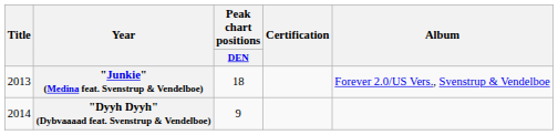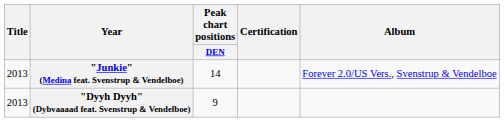 <table class="wikitable plainrowheaders" style="text-align:center;" border="1">
 <tr>
 <th scope="col" rowspan="2">Title</th>
 <th scope="col" rowspan="2">Year</th>
 <th scope="col" colspan="1">Peak chart positions</th>
 <th scope="col" rowspan="2">Certification</th>
 <th scope="col" rowspan="2">Album</th>
 </tr>
 <tr>
 <th scope="col" style="width:3em;font-size:85%;"><a href='#'>DEN</a><br></th>
 </tr>
 <tr>
 <td>2013</td>
 <th scope="row">"<a href='#'>Junkie</a>"<br><small>(<a href='#'>Medina</a> feat. Svenstrup & Vendelboe)</small></th>
-<td>18</td>
+<td>14</td>
 <td></td>
 <td rowspan="1"><a href='#'>Forever 2.0/US Vers.</a>, <a href='#'>Svenstrup & Vendelboe</a></td>
 </tr>
 <tr>
-<td>2014</td>
+<td>2013</td>
 <th scope="row">"Dyyh Dyyh"<br><small>(Dybvaaaad feat. Svenstrup & Vendelboe)</small></th>
 <td>9</td>
 <td></td>
 <td rowspan="1"></td>
 </tr>
 </table>
